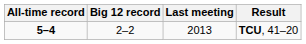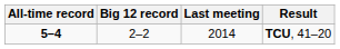 <table class="wikitable">
 <tr style="text-align:center;">
 <th>All-time record</th>
 <th>Big 12 record</th>
 <th>Last meeting</th>
 <th>Result</th>
 </tr>
 <tr style="text-align:center;">
 <td><strong>5–4</strong></td>
 <td>2–2</td>
-<td>2013</td>
+<td>2014</td>
 <td><strong>TCU</strong>, 41–20</td>
 </tr>
 </table>
